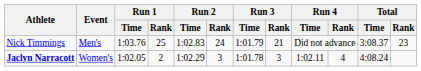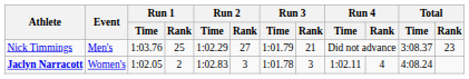 <table class=wikitable style=font-size:90%;text-align:center>
 <tr>
 <th rowspan=2>Athlete</th>
 <th rowspan=2>Event</th>
 <th colspan=2>Run 1</th>
 <th colspan=2>Run 2</th>
 <th colspan=2>Run 3</th>
 <th colspan=2>Run 4</th>
 <th colspan=2>Total</th>
 </tr>
 <tr>
 <th>Time</th>
 <th>Rank</th>
 <th>Time</th>
 <th>Rank</th>
 <th>Time</th>
 <th>Rank</th>
 <th>Time</th>
 <th>Rank</th>
 <th>Time</th>
 <th>Rank</th>
 </tr>
 <tr>
 <td align=left><a href='#'>Nick Timmings</a></td>
 <td align=left><a href='#'>Men's</a></td>
 <td>1:03.76</td>
 <td>25</td>
-<td>1:02.83</td>
-<td>24</td>
+<td>1:02.29</td>
+<td>27</td>
 <td>1:01.79</td>
 <td>21</td>
 <td colspan=2>Did not advance</td>
 <td>3:08.37</td>
 <td>23</td>
 </tr>
 <tr>
 <td align=left><strong><a href='#'>Jaclyn Narracott</a></strong></td>
 <td align=left><a href='#'>Women's</a></td>
 <td>1:02.05</td>
 <td>2</td>
-<td>1:02.29</td>
+<td>1:02.83</td>
 <td>3</td>
 <td>1:01.78</td>
 <td>3</td>
 <td>1:02.11</td>
 <td>4</td>
 <td>4:08.24</td>
 <td></td>
 </tr>
 </table>
